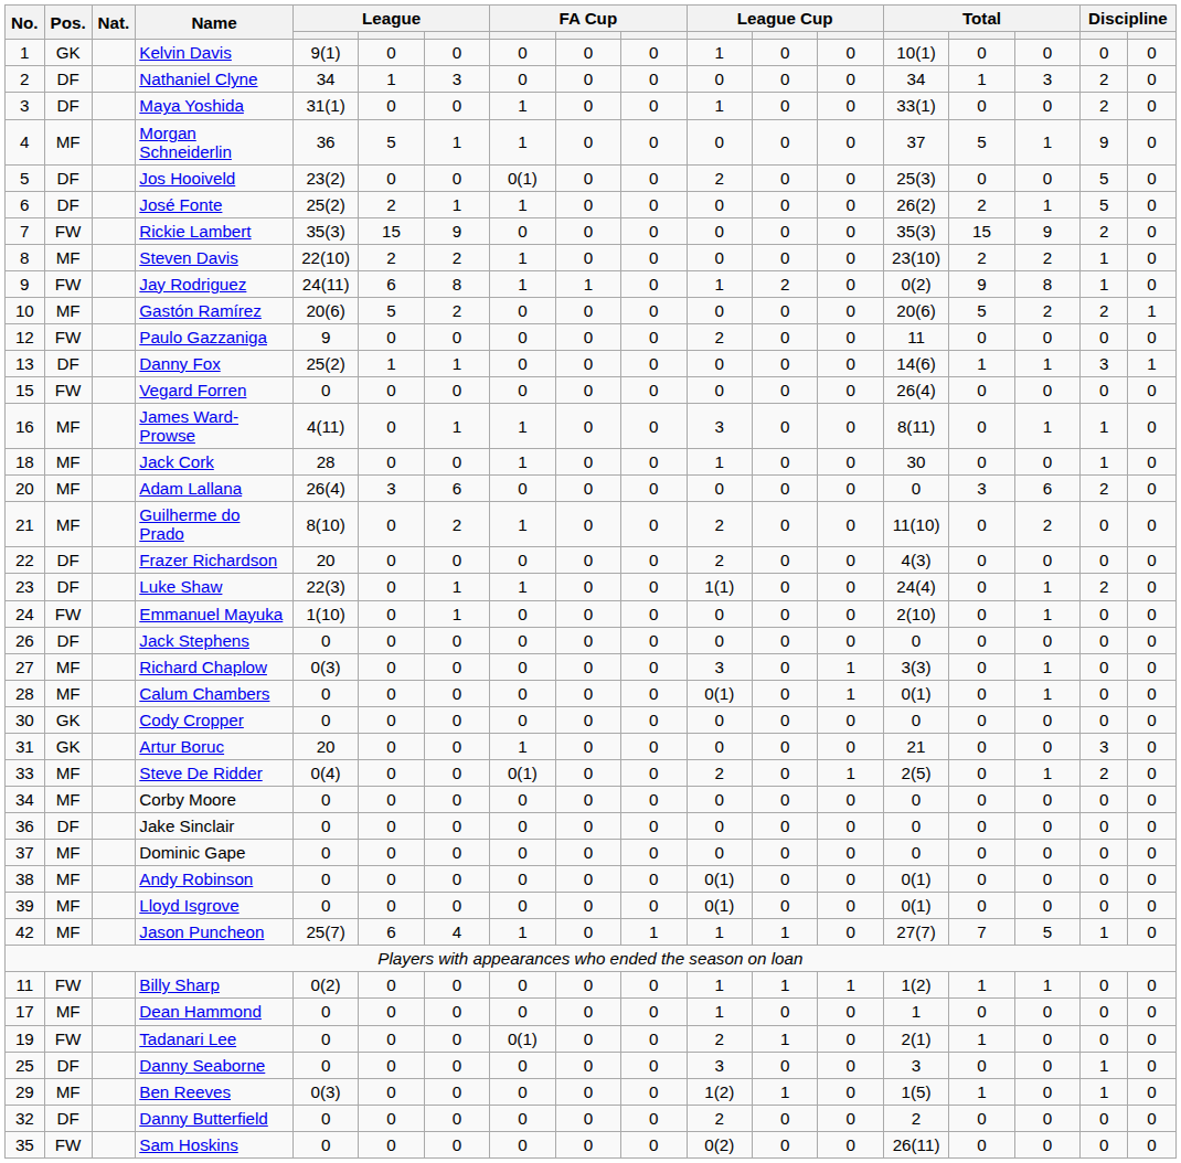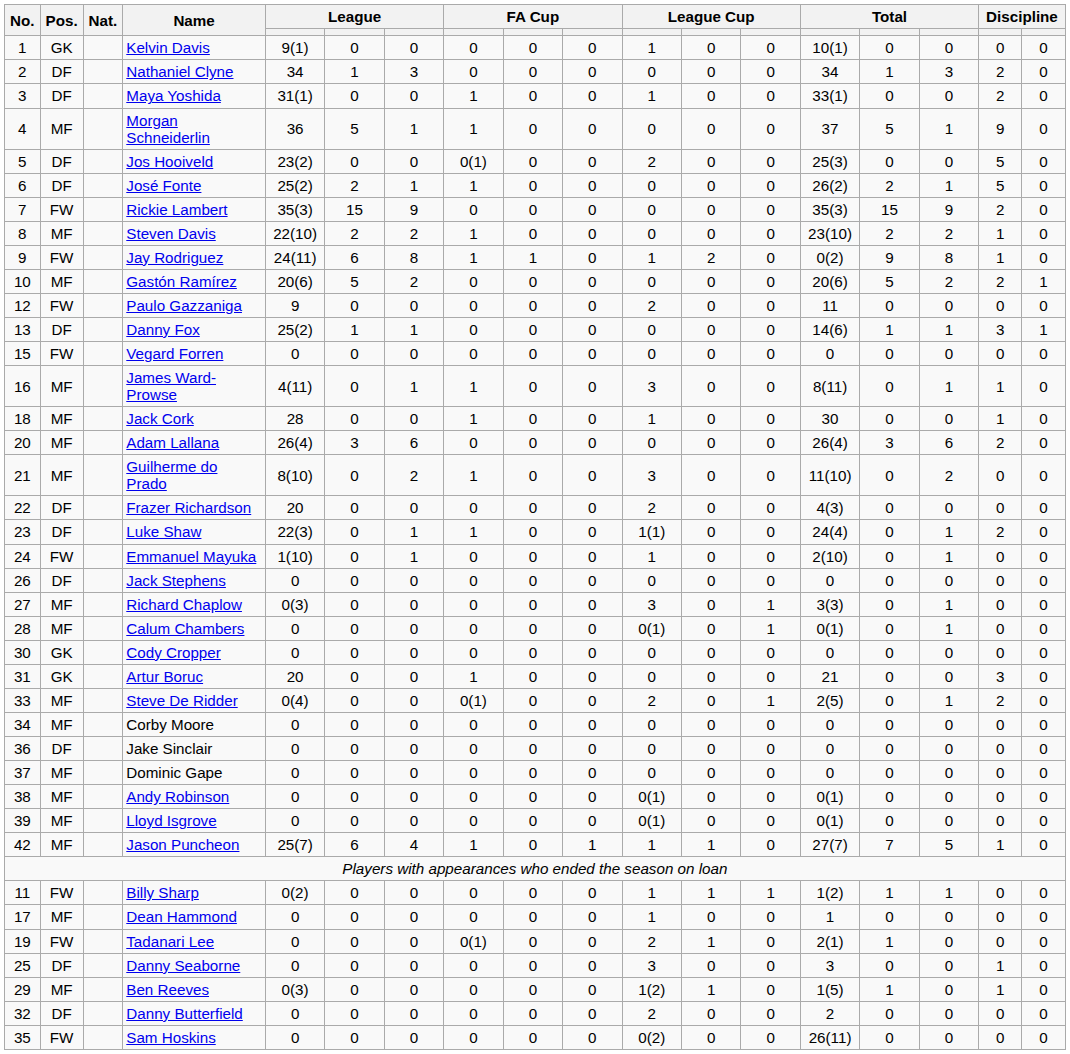 <table class="wikitable sortable" style="width:84%; font-size:95%;">
 <tr>
 <th rowspan="2" width="3%">No.</th>
 <th rowspan="2" width="3%">Pos.</th>
 <th rowspan="2" width="3%">Nat.</th>
 <th rowspan="2" width="12%">Name</th>
 <th colspan="3">League</th>
 <th colspan="3">FA Cup</th>
 <th colspan="3">League Cup</th>
 <th colspan="3">Total</th>
 <th colspan="2">Discipline</th>
 </tr>
 <tr>
 <th width="5%"></th>
 <th width="5%"></th>
 <th width="5%"></th>
 <th width="5%"></th>
 <th width="5%"></th>
 <th width="5%"></th>
 <th width="5%"></th>
 <th width="5%"></th>
 <th width="5%"></th>
 <th width="5%"></th>
 <th width="5%"></th>
 <th width="5%"></th>
 <th width="3%"></th>
 <th width="3%"></th>
 </tr>
 <tr>
 <td align="center">1</td>
 <td align="center">GK</td>
 <td align="center"></td>
 <td><a href='#'>Kelvin Davis</a></td>
 <td align="center">9(1)</td>
 <td align="center">0</td>
 <td align="center">0</td>
 <td align="center">0</td>
 <td align="center">0</td>
 <td align="center">0</td>
 <td align="center">1</td>
 <td align="center">0</td>
 <td align="center">0</td>
 <td align="center">10(1)</td>
 <td align="center">0</td>
 <td align="center">0</td>
 <td align="center">0</td>
 <td align="center">0</td>
 </tr>
 <tr>
 <td align="center">2</td>
 <td align="center">DF</td>
 <td align="center"></td>
 <td><a href='#'>Nathaniel Clyne</a></td>
 <td align="center">34</td>
 <td align="center">1</td>
 <td align="center">3</td>
 <td align="center">0</td>
 <td align="center">0</td>
 <td align="center">0</td>
 <td align="center">0</td>
 <td align="center">0</td>
 <td align="center">0</td>
 <td align="center">34</td>
 <td align="center">1</td>
 <td align="center">3</td>
 <td align="center">2</td>
 <td align="center">0</td>
 </tr>
 <tr>
 <td align="center">3</td>
 <td align="center">DF</td>
 <td align="center"></td>
 <td><a href='#'>Maya Yoshida</a></td>
 <td align="center">31(1)</td>
 <td align="center">0</td>
 <td align="center">0</td>
 <td align="center">1</td>
 <td align="center">0</td>
 <td align="center">0</td>
 <td align="center">1</td>
 <td align="center">0</td>
 <td align="center">0</td>
 <td align="center">33(1)</td>
 <td align="center">0</td>
 <td align="center">0</td>
 <td align="center">2</td>
 <td align="center">0</td>
 </tr>
 <tr>
 <td align="center">4</td>
 <td align="center">MF</td>
 <td align="center"></td>
 <td><a href='#'>Morgan Schneiderlin</a></td>
 <td align="center">36</td>
 <td align="center">5</td>
 <td align="center">1</td>
 <td align="center">1</td>
 <td align="center">0</td>
 <td align="center">0</td>
 <td align="center">0</td>
 <td align="center">0</td>
 <td align="center">0</td>
 <td align="center">37</td>
 <td align="center">5</td>
 <td align="center">1</td>
 <td align="center">9</td>
 <td align="center">0</td>
 </tr>
 <tr>
 <td align="center">5</td>
 <td align="center">DF</td>
 <td align="center"></td>
 <td><a href='#'>Jos Hooiveld</a></td>
 <td align="center">23(2)</td>
 <td align="center">0</td>
 <td align="center">0</td>
 <td align="center">0(1)</td>
 <td align="center">0</td>
 <td align="center">0</td>
 <td align="center">2</td>
 <td align="center">0</td>
 <td align="center">0</td>
 <td align="center">25(3)</td>
 <td align="center">0</td>
 <td align="center">0</td>
 <td align="center">5</td>
 <td align="center">0</td>
 </tr>
 <tr>
 <td align="center">6</td>
 <td align="center">DF</td>
 <td align="center"></td>
 <td><a href='#'>José Fonte</a></td>
 <td align="center">25(2)</td>
 <td align="center">2</td>
 <td align="center">1</td>
 <td align="center">1</td>
 <td align="center">0</td>
 <td align="center">0</td>
 <td align="center">0</td>
 <td align="center">0</td>
 <td align="center">0</td>
 <td align="center">26(2)</td>
 <td align="center">2</td>
 <td align="center">1</td>
 <td align="center">5</td>
 <td align="center">0</td>
 </tr>
 <tr>
 <td align="center">7</td>
 <td align="center">FW</td>
 <td align="center"></td>
 <td><a href='#'>Rickie Lambert</a></td>
 <td align="center">35(3)</td>
 <td align="center">15</td>
 <td align="center">9</td>
 <td align="center">0</td>
 <td align="center">0</td>
 <td align="center">0</td>
 <td align="center">0</td>
 <td align="center">0</td>
 <td align="center">0</td>
 <td align="center">35(3)</td>
 <td align="center">15</td>
 <td align="center">9</td>
 <td align="center">2</td>
 <td align="center">0</td>
 </tr>
 <tr>
 <td align="center">8</td>
 <td align="center">MF</td>
 <td align="center"></td>
 <td><a href='#'>Steven Davis</a></td>
 <td align="center">22(10)</td>
 <td align="center">2</td>
 <td align="center">2</td>
 <td align="center">1</td>
 <td align="center">0</td>
 <td align="center">0</td>
 <td align="center">0</td>
 <td align="center">0</td>
 <td align="center">0</td>
 <td align="center">23(10)</td>
 <td align="center">2</td>
 <td align="center">2</td>
 <td align="center">1</td>
 <td align="center">0</td>
 </tr>
 <tr>
 <td align="center">9</td>
 <td align="center">FW</td>
 <td align="center"></td>
 <td><a href='#'>Jay Rodriguez</a></td>
 <td align="center">24(11)</td>
 <td align="center">6</td>
 <td align="center">8</td>
 <td align="center">1</td>
 <td align="center">1</td>
 <td align="center">0</td>
 <td align="center">1</td>
 <td align="center">2</td>
 <td align="center">0</td>
 <td align="center">0(2)</td>
 <td align="center">9</td>
 <td align="center">8</td>
 <td align="center">1</td>
 <td align="center">0</td>
 </tr>
 <tr>
 <td align="center">10</td>
 <td align="center">MF</td>
 <td align="center"></td>
 <td><a href='#'>Gastón Ramírez</a></td>
 <td align="center">20(6)</td>
 <td align="center">5</td>
 <td align="center">2</td>
 <td align="center">0</td>
 <td align="center">0</td>
 <td align="center">0</td>
 <td align="center">0</td>
 <td align="center">0</td>
 <td align="center">0</td>
 <td align="center">20(6)</td>
 <td align="center">5</td>
 <td align="center">2</td>
 <td align="center">2</td>
 <td align="center">1</td>
 </tr>
 <tr>
 <td align="center">12</td>
 <td align="center">FW</td>
 <td align="center"></td>
 <td><a href='#'>Paulo Gazzaniga</a></td>
 <td align="center">9</td>
 <td align="center">0</td>
 <td align="center">0</td>
 <td align="center">0</td>
 <td align="center">0</td>
 <td align="center">0</td>
 <td align="center">2</td>
 <td align="center">0</td>
 <td align="center">0</td>
 <td align="center">11</td>
 <td align="center">0</td>
 <td align="center">0</td>
 <td align="center">0</td>
 <td align="center">0</td>
 </tr>
 <tr>
 <td align="center">13</td>
 <td align="center">DF</td>
 <td align="center"></td>
 <td><a href='#'>Danny Fox</a></td>
 <td align="center">25(2)</td>
 <td align="center">1</td>
 <td align="center">1</td>
 <td align="center">0</td>
 <td align="center">0</td>
 <td align="center">0</td>
 <td align="center">0</td>
 <td align="center">0</td>
 <td align="center">0</td>
 <td align="center">14(6)</td>
 <td align="center">1</td>
 <td align="center">1</td>
 <td align="center">3</td>
 <td align="center">1</td>
 </tr>
 <tr>
 <td align="center">15</td>
 <td align="center">FW</td>
 <td align="center"></td>
 <td><a href='#'>Vegard Forren</a></td>
 <td align="center">0</td>
 <td align="center">0</td>
 <td align="center">0</td>
 <td align="center">0</td>
 <td align="center">0</td>
 <td align="center">0</td>
 <td align="center">0</td>
 <td align="center">0</td>
 <td align="center">0</td>
-<td align="center">26(4)</td>
+<td align="center">0</td>
 <td align="center">0</td>
 <td align="center">0</td>
 <td align="center">0</td>
 <td align="center">0</td>
 </tr>
 <tr>
 <td align="center">16</td>
 <td align="center">MF</td>
 <td align="center"></td>
 <td><a href='#'>James Ward-Prowse</a></td>
 <td align="center">4(11)</td>
 <td align="center">0</td>
 <td align="center">1</td>
 <td align="center">1</td>
 <td align="center">0</td>
 <td align="center">0</td>
 <td align="center">3</td>
 <td align="center">0</td>
 <td align="center">0</td>
 <td align="center">8(11)</td>
 <td align="center">0</td>
 <td align="center">1</td>
 <td align="center">1</td>
 <td align="center">0</td>
 </tr>
 <tr>
 <td align="center">18</td>
 <td align="center">MF</td>
 <td align="center"></td>
 <td><a href='#'>Jack Cork</a></td>
 <td align="center">28</td>
 <td align="center">0</td>
 <td align="center">0</td>
 <td align="center">1</td>
 <td align="center">0</td>
 <td align="center">0</td>
 <td align="center">1</td>
 <td align="center">0</td>
 <td align="center">0</td>
 <td align="center">30</td>
 <td align="center">0</td>
 <td align="center">0</td>
 <td align="center">1</td>
 <td align="center">0</td>
 </tr>
 <tr>
 <td align="center">20</td>
 <td align="center">MF</td>
 <td align="center"></td>
 <td><a href='#'>Adam Lallana</a></td>
 <td align="center">26(4)</td>
 <td align="center">3</td>
 <td align="center">6</td>
 <td align="center">0</td>
 <td align="center">0</td>
 <td align="center">0</td>
 <td align="center">0</td>
 <td align="center">0</td>
 <td align="center">0</td>
-<td align="center">0</td>
+<td align="center">26(4)</td>
 <td align="center">3</td>
 <td align="center">6</td>
 <td align="center">2</td>
 <td align="center">0</td>
 </tr>
 <tr>
 <td align="center">21</td>
 <td align="center">MF</td>
 <td align="center"></td>
 <td><a href='#'>Guilherme do Prado</a></td>
 <td align="center">8(10)</td>
 <td align="center">0</td>
 <td align="center">2</td>
 <td align="center">1</td>
 <td align="center">0</td>
 <td align="center">0</td>
-<td align="center">2</td>
+<td align="center">3</td>
 <td align="center">0</td>
 <td align="center">0</td>
 <td align="center">11(10)</td>
 <td align="center">0</td>
 <td align="center">2</td>
 <td align="center">0</td>
 <td align="center">0</td>
 </tr>
 <tr>
 <td align="center">22</td>
 <td align="center">DF</td>
 <td align="center"></td>
 <td><a href='#'>Frazer Richardson</a></td>
 <td align="center">20</td>
 <td align="center">0</td>
 <td align="center">0</td>
 <td align="center">0</td>
 <td align="center">0</td>
 <td align="center">0</td>
 <td align="center">2</td>
 <td align="center">0</td>
 <td align="center">0</td>
 <td align="center">4(3)</td>
 <td align="center">0</td>
 <td align="center">0</td>
 <td align="center">0</td>
 <td align="center">0</td>
 </tr>
 <tr>
 <td align="center">23</td>
 <td align="center">DF</td>
 <td align="center"></td>
 <td><a href='#'>Luke Shaw</a></td>
 <td align="center">22(3)</td>
 <td align="center">0</td>
 <td align="center">1</td>
 <td align="center">1</td>
 <td align="center">0</td>
 <td align="center">0</td>
 <td align="center">1(1)</td>
 <td align="center">0</td>
 <td align="center">0</td>
 <td align="center">24(4)</td>
 <td align="center">0</td>
 <td align="center">1</td>
 <td align="center">2</td>
 <td align="center">0</td>
 </tr>
 <tr>
 <td align="center">24</td>
 <td align="center">FW</td>
 <td align="center"></td>
 <td><a href='#'>Emmanuel Mayuka</a></td>
 <td align="center">1(10)</td>
 <td align="center">0</td>
 <td align="center">1</td>
 <td align="center">0</td>
 <td align="center">0</td>
 <td align="center">0</td>
-<td align="center">0</td>
+<td align="center">1</td>
 <td align="center">0</td>
 <td align="center">0</td>
 <td align="center">2(10)</td>
 <td align="center">0</td>
 <td align="center">1</td>
 <td align="center">0</td>
 <td align="center">0</td>
 </tr>
 <tr>
 <td align="center">26</td>
 <td align="center">DF</td>
 <td align="center"></td>
 <td><a href='#'>Jack Stephens</a></td>
 <td align="center">0</td>
 <td align="center">0</td>
 <td align="center">0</td>
 <td align="center">0</td>
 <td align="center">0</td>
 <td align="center">0</td>
 <td align="center">0</td>
 <td align="center">0</td>
 <td align="center">0</td>
 <td align="center">0</td>
 <td align="center">0</td>
 <td align="center">0</td>
 <td align="center">0</td>
 <td align="center">0</td>
 </tr>
 <tr>
 <td align="center">27</td>
 <td align="center">MF</td>
 <td align="center"></td>
 <td><a href='#'>Richard Chaplow</a></td>
 <td align="center">0(3)</td>
 <td align="center">0</td>
 <td align="center">0</td>
 <td align="center">0</td>
 <td align="center">0</td>
 <td align="center">0</td>
 <td align="center">3</td>
 <td align="center">0</td>
 <td align="center">1</td>
 <td align="center">3(3)</td>
 <td align="center">0</td>
 <td align="center">1</td>
 <td align="center">0</td>
 <td align="center">0</td>
 </tr>
 <tr>
 <td align="center">28</td>
 <td align="center">MF</td>
 <td align="center"></td>
 <td><a href='#'>Calum Chambers</a></td>
 <td align="center">0</td>
 <td align="center">0</td>
 <td align="center">0</td>
 <td align="center">0</td>
 <td align="center">0</td>
 <td align="center">0</td>
 <td align="center">0(1)</td>
 <td align="center">0</td>
 <td align="center">1</td>
 <td align="center">0(1)</td>
 <td align="center">0</td>
 <td align="center">1</td>
 <td align="center">0</td>
 <td align="center">0</td>
 </tr>
 <tr>
 <td align="center">30</td>
 <td align="center">GK</td>
 <td align="center"></td>
 <td><a href='#'>Cody Cropper</a></td>
 <td align="center">0</td>
 <td align="center">0</td>
 <td align="center">0</td>
 <td align="center">0</td>
 <td align="center">0</td>
 <td align="center">0</td>
 <td align="center">0</td>
 <td align="center">0</td>
 <td align="center">0</td>
 <td align="center">0</td>
 <td align="center">0</td>
 <td align="center">0</td>
 <td align="center">0</td>
 <td align="center">0</td>
 </tr>
 <tr>
 <td align="center">31</td>
 <td align="center">GK</td>
 <td align="center"></td>
 <td><a href='#'>Artur Boruc</a></td>
 <td align="center">20</td>
 <td align="center">0</td>
 <td align="center">0</td>
 <td align="center">1</td>
 <td align="center">0</td>
 <td align="center">0</td>
 <td align="center">0</td>
 <td align="center">0</td>
 <td align="center">0</td>
 <td align="center">21</td>
 <td align="center">0</td>
 <td align="center">0</td>
 <td align="center">3</td>
 <td align="center">0</td>
 </tr>
 <tr>
 <td align="center">33</td>
 <td align="center">MF</td>
 <td align="center"></td>
 <td><a href='#'>Steve De Ridder</a></td>
 <td align="center">0(4)</td>
 <td align="center">0</td>
 <td align="center">0</td>
 <td align="center">0(1)</td>
 <td align="center">0</td>
 <td align="center">0</td>
 <td align="center">2</td>
 <td align="center">0</td>
 <td align="center">1</td>
 <td align="center">2(5)</td>
 <td align="center">0</td>
 <td align="center">1</td>
 <td align="center">2</td>
 <td align="center">0</td>
 </tr>
 <tr>
 <td align="center">34</td>
 <td align="center">MF</td>
 <td align="center"></td>
 <td>Corby Moore</td>
 <td align="center">0</td>
 <td align="center">0</td>
 <td align="center">0</td>
 <td align="center">0</td>
 <td align="center">0</td>
 <td align="center">0</td>
 <td align="center">0</td>
 <td align="center">0</td>
 <td align="center">0</td>
 <td align="center">0</td>
 <td align="center">0</td>
 <td align="center">0</td>
 <td align="center">0</td>
 <td align="center">0</td>
 </tr>
 <tr>
 <td align="center">36</td>
 <td align="center">DF</td>
 <td align="center"></td>
 <td>Jake Sinclair</td>
 <td align="center">0</td>
 <td align="center">0</td>
 <td align="center">0</td>
 <td align="center">0</td>
 <td align="center">0</td>
 <td align="center">0</td>
 <td align="center">0</td>
 <td align="center">0</td>
 <td align="center">0</td>
 <td align="center">0</td>
 <td align="center">0</td>
 <td align="center">0</td>
 <td align="center">0</td>
 <td align="center">0</td>
 </tr>
 <tr>
 <td align="center">37</td>
 <td align="center">MF</td>
 <td align="center"></td>
 <td>Dominic Gape</td>
 <td align="center">0</td>
 <td align="center">0</td>
 <td align="center">0</td>
 <td align="center">0</td>
 <td align="center">0</td>
 <td align="center">0</td>
 <td align="center">0</td>
 <td align="center">0</td>
 <td align="center">0</td>
 <td align="center">0</td>
 <td align="center">0</td>
 <td align="center">0</td>
 <td align="center">0</td>
 <td align="center">0</td>
 </tr>
 <tr>
 <td align="center">38</td>
 <td align="center">MF</td>
 <td align="center"></td>
 <td><a href='#'>Andy Robinson</a></td>
 <td align="center">0</td>
 <td align="center">0</td>
 <td align="center">0</td>
 <td align="center">0</td>
 <td align="center">0</td>
 <td align="center">0</td>
 <td align="center">0(1)</td>
 <td align="center">0</td>
 <td align="center">0</td>
 <td align="center">0(1)</td>
 <td align="center">0</td>
 <td align="center">0</td>
 <td align="center">0</td>
 <td align="center">0</td>
 </tr>
 <tr>
 <td align="center">39</td>
 <td align="center">MF</td>
 <td align="center"></td>
 <td><a href='#'>Lloyd Isgrove</a></td>
 <td align="center">0</td>
 <td align="center">0</td>
 <td align="center">0</td>
 <td align="center">0</td>
 <td align="center">0</td>
 <td align="center">0</td>
 <td align="center">0(1)</td>
 <td align="center">0</td>
 <td align="center">0</td>
 <td align="center">0(1)</td>
 <td align="center">0</td>
 <td align="center">0</td>
 <td align="center">0</td>
 <td align="center">0</td>
 </tr>
 <tr>
 <td align="center">42</td>
 <td align="center">MF</td>
 <td align="center"></td>
 <td><a href='#'>Jason Puncheon</a></td>
 <td align="center">25(7)</td>
 <td align="center">6</td>
 <td align="center">4</td>
 <td align="center">1</td>
 <td align="center">0</td>
 <td align="center">1</td>
 <td align="center">1</td>
 <td align="center">1</td>
 <td align="center">0</td>
 <td align="center">27(7)</td>
 <td align="center">7</td>
 <td align="center">5</td>
 <td align="center">1</td>
 <td align="center">0</td>
 </tr>
 <tr>
 <td align="center" colspan="18"><em>Players with appearances who ended the season on loan</em></td>
 </tr>
 <tr>
 <td align="center">11</td>
 <td align="center">FW</td>
 <td align="center"></td>
 <td><a href='#'>Billy Sharp</a></td>
 <td align="center">0(2)</td>
 <td align="center">0</td>
 <td align="center">0</td>
 <td align="center">0</td>
 <td align="center">0</td>
 <td align="center">0</td>
 <td align="center">1</td>
 <td align="center">1</td>
 <td align="center">1</td>
 <td align="center">1(2)</td>
 <td align="center">1</td>
 <td align="center">1</td>
 <td align="center">0</td>
 <td align="center">0</td>
 </tr>
 <tr>
 <td align="center">17</td>
 <td align="center">MF</td>
 <td align="center"></td>
 <td><a href='#'>Dean Hammond</a></td>
 <td align="center">0</td>
 <td align="center">0</td>
 <td align="center">0</td>
 <td align="center">0</td>
 <td align="center">0</td>
 <td align="center">0</td>
 <td align="center">1</td>
 <td align="center">0</td>
 <td align="center">0</td>
 <td align="center">1</td>
 <td align="center">0</td>
 <td align="center">0</td>
 <td align="center">0</td>
 <td align="center">0</td>
 </tr>
 <tr>
 <td align="center">19</td>
 <td align="center">FW</td>
 <td align="center"></td>
 <td><a href='#'>Tadanari Lee</a></td>
 <td align="center">0</td>
 <td align="center">0</td>
 <td align="center">0</td>
 <td align="center">0(1)</td>
 <td align="center">0</td>
 <td align="center">0</td>
 <td align="center">2</td>
 <td align="center">1</td>
 <td align="center">0</td>
 <td align="center">2(1)</td>
 <td align="center">1</td>
 <td align="center">0</td>
 <td align="center">0</td>
 <td align="center">0</td>
 </tr>
 <tr>
 <td align="center">25</td>
 <td align="center">DF</td>
 <td align="center"></td>
 <td><a href='#'>Danny Seaborne</a></td>
 <td align="center">0</td>
 <td align="center">0</td>
 <td align="center">0</td>
 <td align="center">0</td>
 <td align="center">0</td>
 <td align="center">0</td>
 <td align="center">3</td>
 <td align="center">0</td>
 <td align="center">0</td>
 <td align="center">3</td>
 <td align="center">0</td>
 <td align="center">0</td>
 <td align="center">1</td>
 <td align="center">0</td>
 </tr>
 <tr>
 <td align="center">29</td>
 <td align="center">MF</td>
 <td align="center"></td>
 <td><a href='#'>Ben Reeves</a></td>
 <td align="center">0(3)</td>
 <td align="center">0</td>
 <td align="center">0</td>
 <td align="center">0</td>
 <td align="center">0</td>
 <td align="center">0</td>
 <td align="center">1(2)</td>
 <td align="center">1</td>
 <td align="center">0</td>
 <td align="center">1(5)</td>
 <td align="center">1</td>
 <td align="center">0</td>
 <td align="center">1</td>
 <td align="center">0</td>
 </tr>
 <tr>
 <td align="center">32</td>
 <td align="center">DF</td>
 <td align="center"></td>
 <td><a href='#'>Danny Butterfield</a></td>
 <td align="center">0</td>
 <td align="center">0</td>
 <td align="center">0</td>
 <td align="center">0</td>
 <td align="center">0</td>
 <td align="center">0</td>
 <td align="center">2</td>
 <td align="center">0</td>
 <td align="center">0</td>
 <td align="center">2</td>
 <td align="center">0</td>
 <td align="center">0</td>
 <td align="center">0</td>
 <td align="center">0</td>
 </tr>
 <tr>
 <td align="center">35</td>
 <td align="center">FW</td>
 <td align="center"></td>
 <td><a href='#'>Sam Hoskins</a></td>
 <td align="center">0</td>
 <td align="center">0</td>
 <td align="center">0</td>
 <td align="center">0</td>
 <td align="center">0</td>
 <td align="center">0</td>
 <td align="center">0(2)</td>
 <td align="center">0</td>
 <td align="center">0</td>
 <td align="center">26(11)</td>
 <td align="center">0</td>
 <td align="center">0</td>
 <td align="center">0</td>
 <td align="center">0</td>
 </tr>
 </table>
